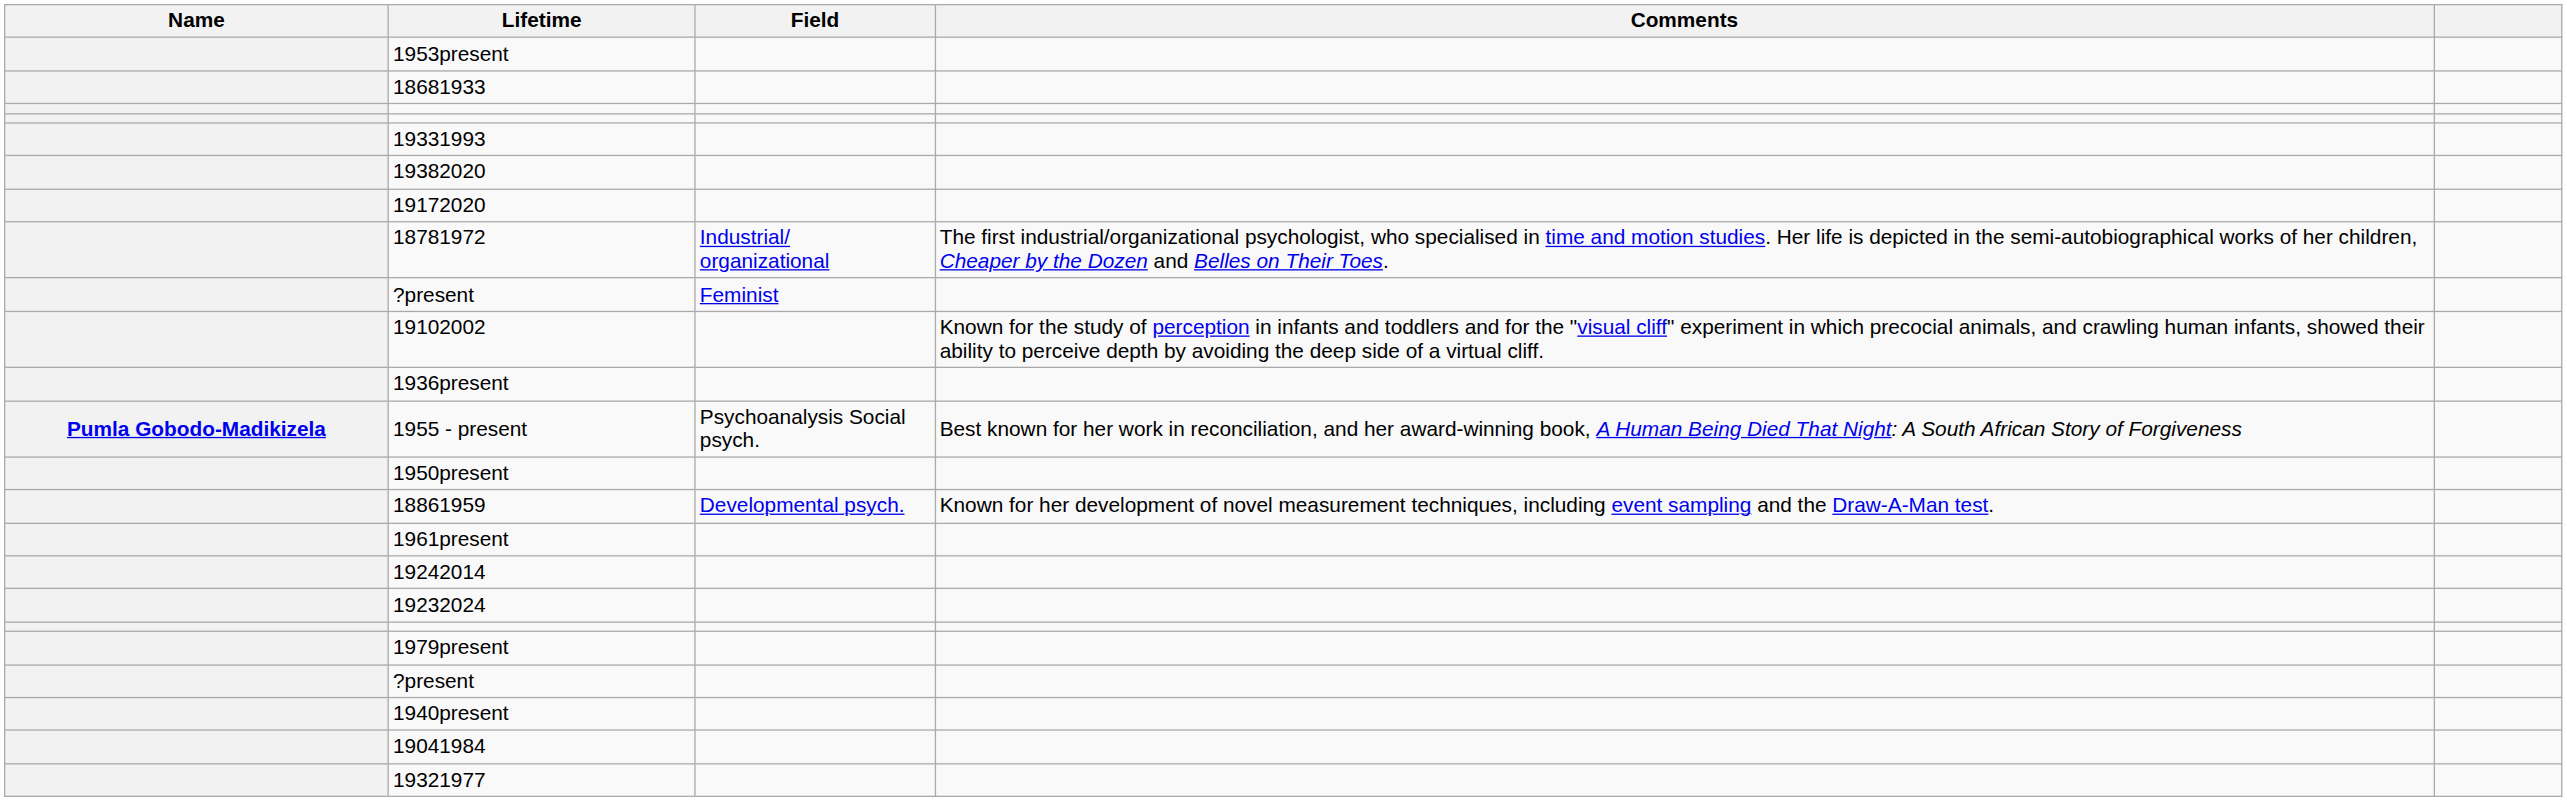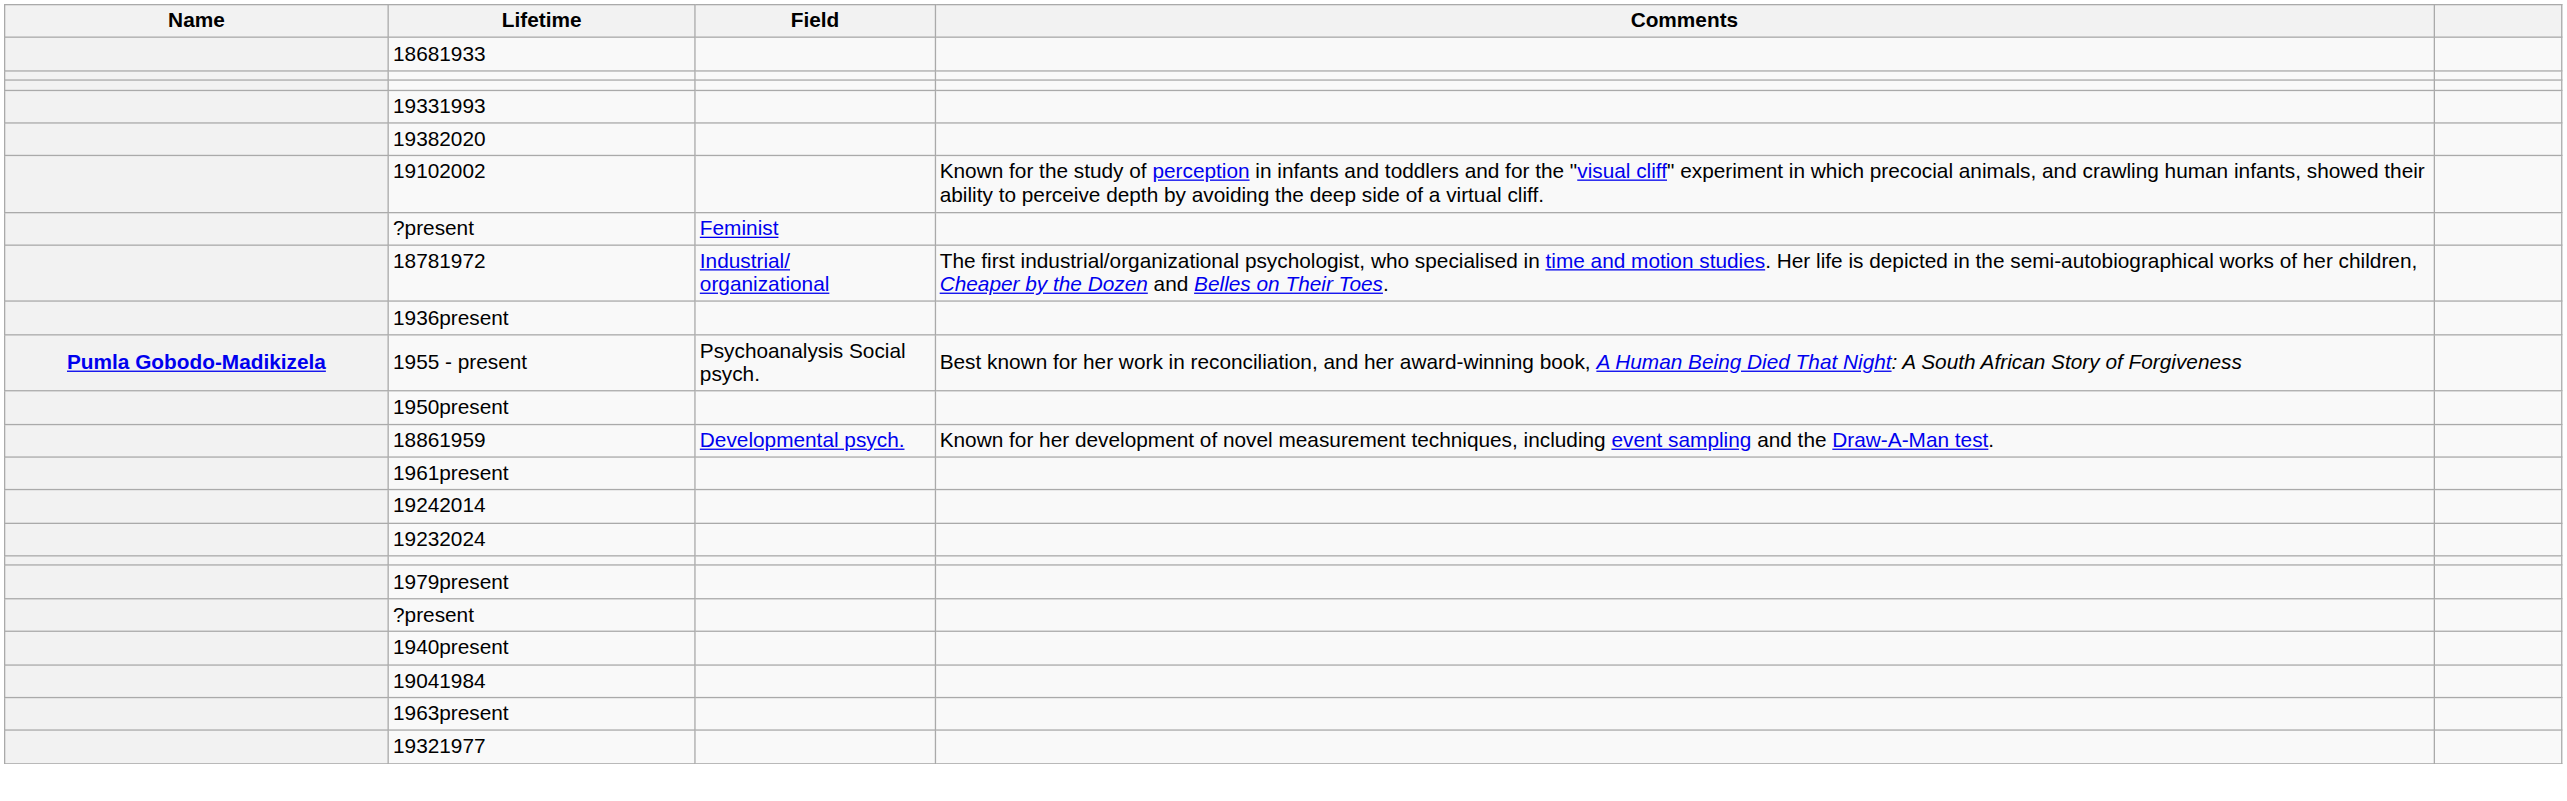 <table class="sortable wikitable plainrowheaders">
 <tr>
 <th width="15%" scope="col">Name</th>
 <th width="12%" scope="col">Lifetime</th>
 <th>Field</th>
 <th>Comments</th>
 <th class="unsortable" width="5%" scope="col"></th>
-</tr>
-<tr style="vertical-align: top;">
-<th scope="row"></th>
-<td>1953present</td>
-<td></td>
-<td></td>
-<td align="center"></td>
 </tr>
 <tr style="vertical-align: top;">
 <th scope="row"></th>
 <td>18681933</td>
 <td></td>
 <td></td>
 <td align="center"></td>
 </tr>
 <tr style="vertical-align: top;">
 <th scope="row"></th>
 <td></td>
 <td></td>
 <td></td>
 <td align="center"></td>
 </tr>
 <tr style="vertical-align: top;">
 <th scope="row"></th>
 <td></td>
 <td></td>
 <td></td>
 <td align="center"></td>
 </tr>
 <tr style="vertical-align: top;">
 <th scope="row"></th>
 <td>19331993</td>
 <td></td>
 <td></td>
 <td align="center"></td>
 </tr>
 <tr style="vertical-align: top;">
 <th scope="row"></th>
 <td>19382020</td>
 <td></td>
 <td></td>
 <td align="center"></td>
 </tr>
 <tr style="vertical-align: top;">
 <th scope="row"></th>
-<td>19172020</td>
+<td>19102002</td>
 <td></td>
-<td></td>
-<td align="center"></td>
-</tr>
-<tr style="vertical-align: top;">
-<th scope="row"></th>
-<td>18781972</td>
-<td><a href='#'>Industrial/<br>organizational</a></td>
-<td>The first industrial/organizational psychologist, who specialised in <a href='#'>time and motion studies</a>. Her life is depicted in the semi-autobiographical works of her children, <em><a href='#'>Cheaper by the Dozen</a></em> and <em><a href='#'>Belles on Their Toes</a></em>.</td>
-<td align="center"></td>
+<td>Known for the study of <a href='#'>perception</a> in infants and toddlers and for the "<a href='#'>visual cliff</a>" experiment in which precocial animals, and crawling human infants, showed their ability to perceive depth by avoiding the deep side of a virtual cliff.</td>
+<td align="center"><br></td>
 </tr>
 <tr style="vertical-align: top;">
 <th scope="row"></th>
 <td>?present</td>
 <td><a href='#'>Feminist</a></td>
 <td></td>
 <td align="center"></td>
 </tr>
 <tr style="vertical-align: top;">
 <th scope="row"></th>
-<td>19102002</td>
-<td></td>
-<td>Known for the study of <a href='#'>perception</a> in infants and toddlers and for the "<a href='#'>visual cliff</a>" experiment in which precocial animals, and crawling human infants, showed their ability to perceive depth by avoiding the deep side of a virtual cliff.</td>
-<td align="center"><br></td>
+<td>18781972</td>
+<td><a href='#'>Industrial/<br>organizational</a></td>
+<td>The first industrial/organizational psychologist, who specialised in <a href='#'>time and motion studies</a>. Her life is depicted in the semi-autobiographical works of her children, <em><a href='#'>Cheaper by the Dozen</a></em> and <em><a href='#'>Belles on Their Toes</a></em>.</td>
+<td align="center"></td>
 </tr>
 <tr style="vertical-align: top;">
 <th scope="row"></th>
 <td>1936present</td>
 <td></td>
 <td></td>
 <td align="center"></td>
 </tr>
 <tr>
 <th><a href='#'>Pumla Gobodo-Madikizela</a></th>
 <td>1955 - present</td>
 <td>Psychoanalysis Social psych.</td>
 <td>Best known for her work in reconciliation, and her award-winning book, <em><a href='#'>A Human Being Died That Night</a>: A South African Story of Forgiveness</em></td>
 <td></td>
 </tr>
 <tr style="vertical-align: top;">
 <th scope="row"></th>
 <td>1950present</td>
 <td></td>
 <td></td>
 <td align="center"></td>
 </tr>
 <tr style="vertical-align: top;">
 <th scope="row"></th>
 <td>18861959</td>
 <td><a href='#'>Developmental psych.</a></td>
 <td>Known for her development of novel measurement techniques, including <a href='#'>event sampling</a> and the <a href='#'>Draw-A-Man test</a>.</td>
 <td align="center"></td>
 </tr>
 <tr style="vertical-align: top;">
 <th scope="row"></th>
 <td>1961present</td>
 <td></td>
 <td></td>
 <td align="center"></td>
 </tr>
 <tr style="vertical-align: top;">
 <th scope="row"></th>
 <td>19242014</td>
 <td></td>
 <td></td>
 <td align="center"></td>
 </tr>
 <tr style="vertical-align: top;">
 <th scope="row"></th>
 <td>19232024</td>
 <td></td>
 <td></td>
 <td align="center"></td>
 </tr>
 <tr style="vertical-align: top;">
 <th scope="row"></th>
 <td></td>
 <td></td>
 <td></td>
 <td align="center"></td>
 </tr>
 <tr style="vertical-align: top;">
 <th scope="row"></th>
 <td>1979present</td>
 <td></td>
 <td></td>
 <td align="center"></td>
 </tr>
 <tr style="vertical-align: top;">
 <th scope="row"></th>
 <td>?present</td>
 <td></td>
 <td></td>
 <td align="center"></td>
 </tr>
 <tr style="vertical-align: top;">
 <th scope="row"></th>
 <td>1940present</td>
 <td></td>
 <td></td>
 <td align="center"></td>
 </tr>
 <tr style="vertical-align: top;">
 <th scope="row"></th>
 <td>19041984</td>
 <td></td>
 <td></td>
 <td align="center"></td>
 </tr>
 <tr style="vertical-align: top;">
 <th scope="row"></th>
+<td>1963present</td>
+<td></td>
+<td></td>
+<td align="center"></td>
+</tr>
+<tr style="vertical-align: top;">
+<th scope="row"></th>
 <td>19321977</td>
 <td></td>
 <td></td>
 <td align="center"></td>
 </tr>
 </table>
